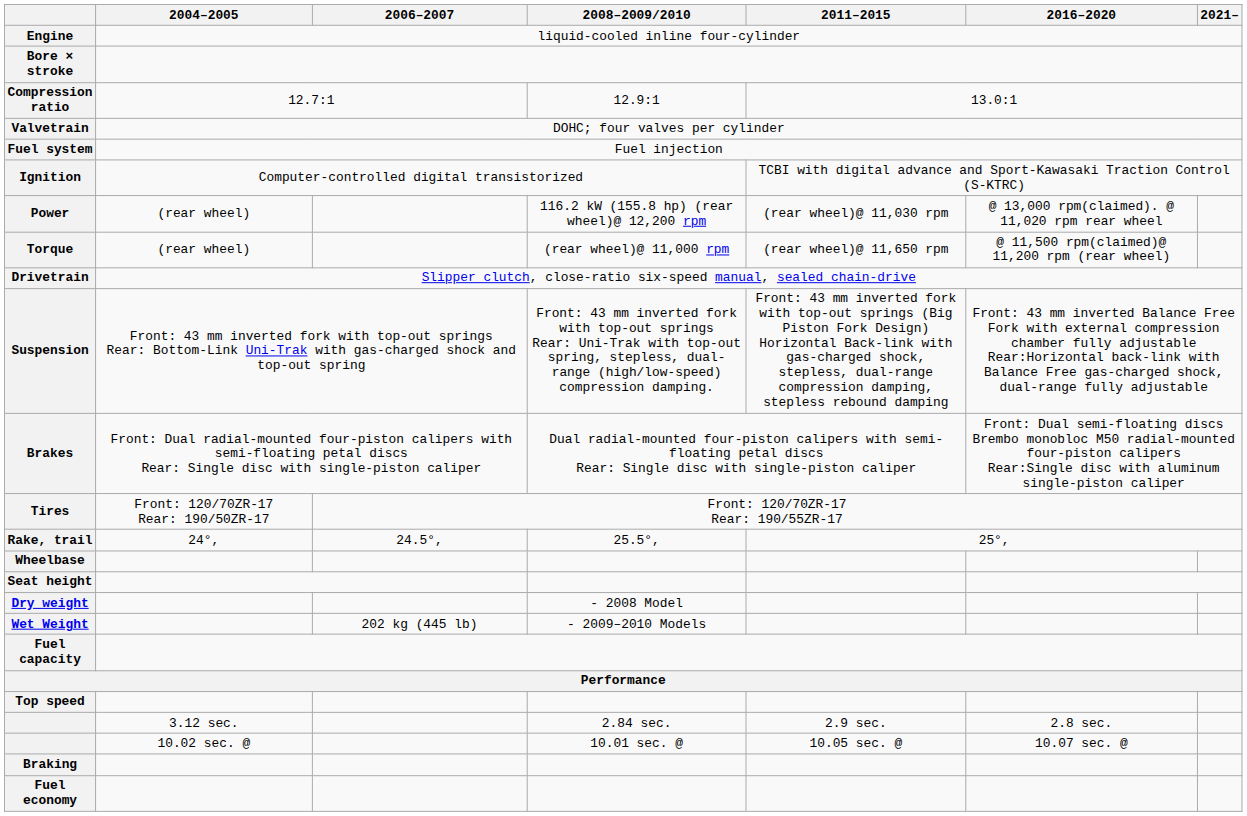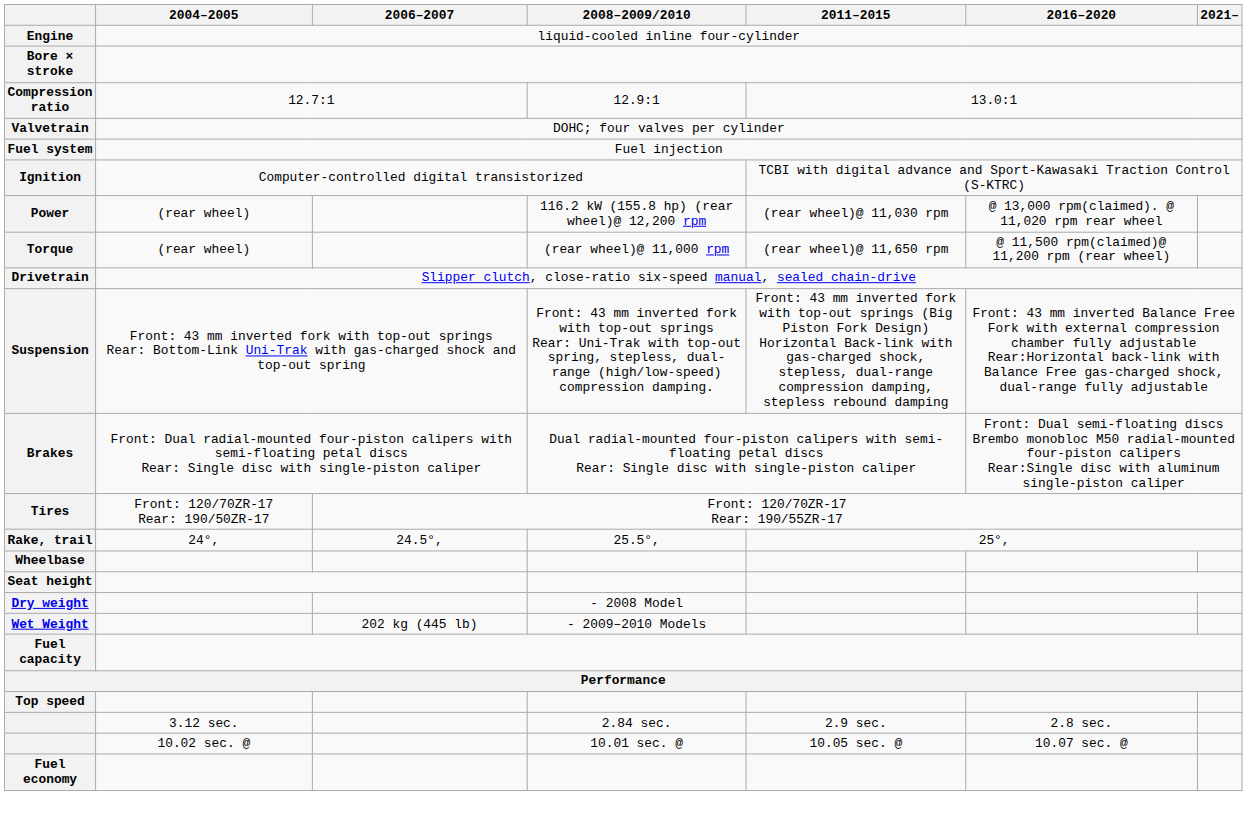 <table align="center" class="wikitable" style="text-align:center;">
 <tr>
 <th></th>
 <th width="20%">2004–2005</th>
 <th width="20%">2006–2007</th>
 <th width="20%">2008–2009/2010</th>
 <th width="20%">2011–2015</th>
 <th width="20%">2016–2020</th>
 <th>2021–</th>
 </tr>
 <tr>
 <th>Engine</th>
 <td colspan="6"> liquid-cooled inline four-cylinder</td>
 </tr>
 <tr>
 <th>Bore × stroke</th>
 <td colspan="6"></td>
 </tr>
 <tr>
 <th>Compression ratio</th>
 <td colspan=2>12.7:1</td>
 <td>12.9:1</td>
 <td colspan="3">13.0:1</td>
 </tr>
 <tr>
 <th>Valvetrain</th>
 <td colspan="6">DOHC; four valves per cylinder</td>
 </tr>
 <tr>
 <th>Fuel system</th>
 <td colspan="6">Fuel injection</td>
 </tr>
 <tr>
 <th>Ignition</th>
 <td colspan="3">Computer-controlled digital transistorized</td>
 <td colspan="3">TCBI with digital advance and Sport-Kawasaki Traction Control (S-KTRC)</td>
 </tr>
 <tr>
 <th>Power</th>
 <td> (rear wheel)</td>
 <td></td>
 <td>116.2 kW (155.8 hp) (rear wheel)@ 12,200 <a href='#'>rpm</a></td>
 <td> (rear wheel)@ 11,030 rpm</td>
 <td>@ 13,000 rpm(claimed).  @ 11,020 rpm rear wheel</td>
 <td></td>
 </tr>
 <tr>
 <th>Torque</th>
 <td> (rear wheel)</td>
 <td></td>
 <td> (rear wheel)@ 11,000 <a href='#'>rpm</a></td>
 <td> (rear wheel)@ 11,650 rpm</td>
 <td>@ 11,500 rpm(claimed)@ 11,200 rpm (rear wheel)</td>
 <td></td>
 </tr>
 <tr>
 <th>Drivetrain</th>
 <td colspan="6"><a href='#'>Slipper clutch</a>, close-ratio six-speed <a href='#'>manual</a>, <a href='#'>sealed chain-drive</a></td>
 </tr>
 <tr>
 <th>Suspension</th>
 <td colspan="2">Front: 43 mm inverted fork with top-out springs<br>Rear: Bottom-Link <a href='#'>Uni-Trak</a> with gas-charged shock and top-out spring</td>
 <td>Front: 43 mm inverted fork with top-out springs<br>Rear: Uni-Trak with top-out spring, stepless, dual-range (high/low-speed) compression damping.</td>
 <td>Front: 43 mm inverted fork with top-out springs (Big Piston Fork Design)<br>Horizontal Back-link with gas-charged shock, stepless, dual-range compression damping, stepless rebound damping</td>
 <td colspan="2">Front: 43 mm inverted Balance Free Fork with external compression chamber fully adjustable<br>Rear:Horizontal back-link with Balance Free gas-charged shock, dual-range fully adjustable</td>
 </tr>
 <tr>
 <th>Brakes</th>
 <td colspan=2>Front: Dual radial-mounted four-piston calipers with semi-floating  petal discs<br>Rear: Single  disc with single-piston caliper</td>
 <td colspan=2>Dual radial-mounted four-piston calipers with semi-floating  petal discs<br>Rear: Single  disc with single-piston caliper</td>
 <td colspan="2">Front: Dual semi-floating  discs Brembo monobloc M50 radial-mounted four-piston calipers<br>Rear:Single  disc with aluminum single-piston caliper</td>
 </tr>
 <tr>
 <th>Tires</th>
 <td colspan="1">Front: 120/70ZR-17<br>Rear: 190/50ZR-17</td>
 <td colspan="5">Front: 120/70ZR-17<br>Rear: 190/55ZR-17</td>
 </tr>
 <tr>
 <th>Rake, trail</th>
 <td colspan="1">24°, </td>
 <td colspan="1">24.5°, </td>
 <td colspan="1">25.5°, </td>
 <td colspan="3">25°, </td>
 </tr>
 <tr>
 <th>Wheelbase</th>
 <td colspan="1"></td>
 <td colspan="1"></td>
 <td colspan="1"></td>
 <td colspan="1"></td>
 <td colspan="1"></td>
 <td colspan="1"></td>
 </tr>
 <tr>
 <th>Seat height</th>
 <td colspan=2></td>
 <td></td>
 <td></td>
 <td colspan="2"></td>
 </tr>
 <tr>
 <th><a href='#'>Dry weight</a></th>
 <td></td>
 <td></td>
 <td> - 2008 Model</td>
 <td></td>
 <td></td>
 <td></td>
 </tr>
 <tr>
 <th><a href='#'>Wet Weight</a></th>
 <td></td>
 <td>202 kg (445 lb)</td>
 <td> - 2009–2010 Models</td>
 <td></td>
 <td></td>
 <td></td>
 </tr>
 <tr>
 <th>Fuel capacity</th>
 <td colspan="6"></td>
 </tr>
 <tr>
 <th colspan="7">Performance</th>
 </tr>
 <tr>
 <th>Top speed</th>
 <td></td>
 <td></td>
 <td></td>
 <td></td>
 <td></td>
 <td></td>
 </tr>
 <tr>
 <th></th>
 <td>3.12 sec.</td>
 <td></td>
 <td>2.84 sec.</td>
 <td>2.9 sec.</td>
 <td>2.8 sec.</td>
 <td></td>
 </tr>
 <tr>
 <th></th>
 <td>10.02 sec. @ </td>
 <td></td>
 <td>10.01 sec. @ </td>
 <td>10.05 sec. @ </td>
 <td>10.07 sec. @ </td>
 <td></td>
 </tr>
 <tr>
-<th>Braking </th>
-<td></td>
-<td></td>
-<td></td>
-<td></td>
-<td></td>
-<td></td>
-</tr>
-<tr>
 <th>Fuel economy</th>
 <td></td>
 <td></td>
 <td></td>
 <td></td>
 <td></td>
 <td></td>
 </tr>
 </table>
